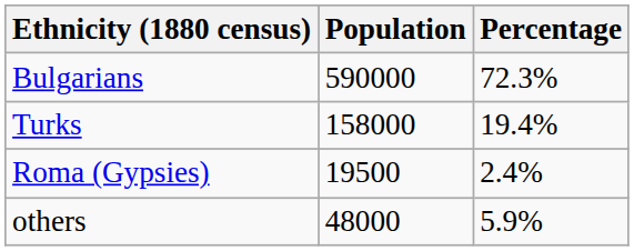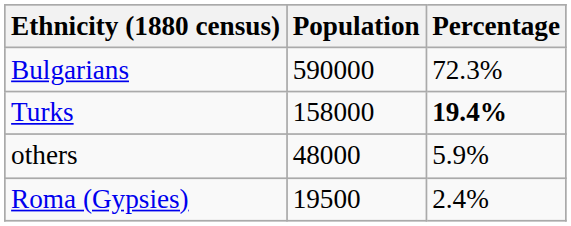 <table class="wikitable sortable">
 <tr>
 <th>Ethnicity (1880 census)</th>
 <th>Population</th>
 <th>Percentage</th>
 </tr>
 <tr>
 <td><a href='#'>Bulgarians</a></td>
 <td>590000</td>
 <td>72.3%</td>
 </tr>
 <tr>
 <td><a href='#'>Turks</a></td>
 <td>158000</td>
-<td>19.4%</td>
+<td><strong>19.4%</strong></td>
+</tr>
+<tr>
+<td>others</td>
+<td>48000</td>
+<td>5.9%</td>
 </tr>
 <tr>
 <td><a href='#'>Roma (Gypsies)</a></td>
 <td>19500</td>
 <td>2.4%</td>
 </tr>
-<tr>
-<td>others</td>
-<td>48000</td>
-<td>5.9%</td>
-</tr>
 </table>
